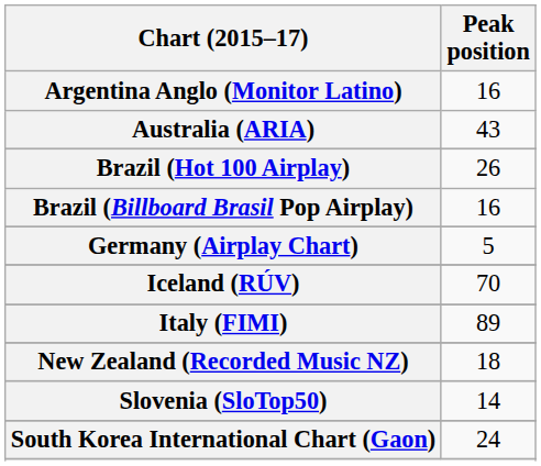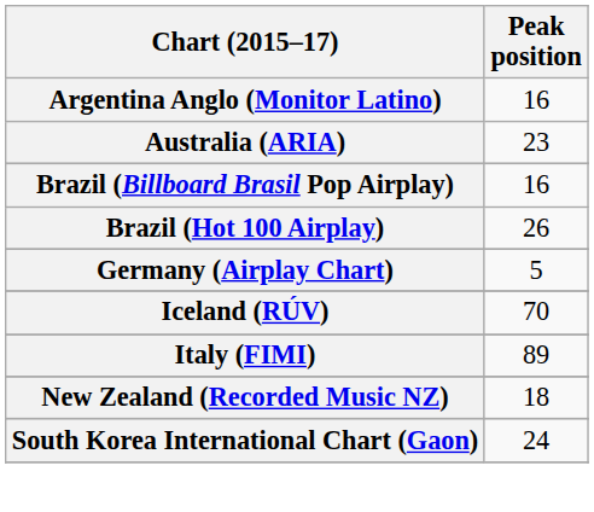 <table class="wikitable sortable plainrowheaders" style="text-align:center">
 <tr>
 <th scope="col">Chart (2015–17)</th>
 <th scope="col">Peak<br>position</th>
 </tr>
 <tr>
 <th scope="row">Argentina Anglo (<a href='#'>Monitor Latino</a>)</th>
 <td>16</td>
 </tr>
 <tr>
 <th scope="row">Australia (<a href='#'>ARIA</a>)</th>
-<td>43</td>
+<td>23</td>
 </tr>
 <tr>
 </tr>
 <tr>
 </tr>
 <tr>
 </tr>
 <tr>
+<th scope="row">Brazil (<em><a href='#'>Billboard Brasil</a></em> Pop Airplay)</th>
+<td>16</td>
+</tr>
+<tr>
 <th scope="row">Brazil (<a href='#'>Hot 100 Airplay</a>)</th>
 <td>26</td>
-</tr>
-<tr>
-<th scope="row">Brazil (<em><a href='#'>Billboard Brasil</a></em> Pop Airplay)</th>
-<td>16</td>
 </tr>
 <tr>
 </tr>
 <tr>
 </tr>
 <tr>
 </tr>
 <tr>
 </tr>
 <tr>
 </tr>
 <tr>
 </tr>
 <tr>
 </tr>
 <tr>
 </tr>
 <tr>
 <th scope="row">Germany (<a href='#'>Airplay Chart</a>)</th>
 <td>5</td>
 </tr>
 <tr>
 </tr>
 <tr>
 <th scope="row">Iceland (<a href='#'>RÚV</a>)</th>
 <td>70</td>
 </tr>
 <tr>
 </tr>
 <tr>
 </tr>
 <tr>
 <th scope="row">Italy (<a href='#'>FIMI</a>)</th>
 <td>89</td>
 </tr>
 <tr>
 </tr>
 <tr>
 </tr>
 <tr>
 <th scope="row">New Zealand (<a href='#'>Recorded Music NZ</a>)</th>
 <td>18</td>
 </tr>
 <tr>
 </tr>
 <tr>
 </tr>
 <tr>
 </tr>
 <tr>
 </tr>
 <tr>
 </tr>
 <tr>
-<th scope="row">Slovenia (<a href='#'>SloTop50</a>)</th>
-<td>14</td>
-</tr>
-<tr>
 </tr>
 <tr>
 <th scope="row">South Korea International Chart (<a href='#'>Gaon</a>)</th>
 <td>24</td>
 </tr>
 <tr>
 </tr>
 <tr>
 </tr>
 <tr>
 </tr>
 <tr>
 </tr>
 <tr>
 </tr>
 <tr>
 </tr>
 <tr>
 </tr>
 <tr>
 </tr>
 <tr>
 </tr>
 </table>
